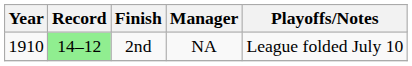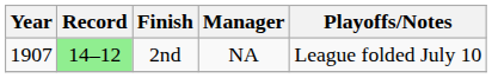 <table class="wikitable" style="text-align:center">
 <tr>
 <th>Year</th>
 <th>Record</th>
 <th>Finish</th>
 <th>Manager</th>
 <th>Playoffs/Notes</th>
 </tr>
 <tr>
-<td>1910</td>
+<td>1907</td>
 <td style="background: lightgreen;">14–12</td>
 <td>2nd</td>
 <td>NA</td>
 <td>League folded July 10</td>
 </tr>
 <tr>
 </tr>
 </table>
